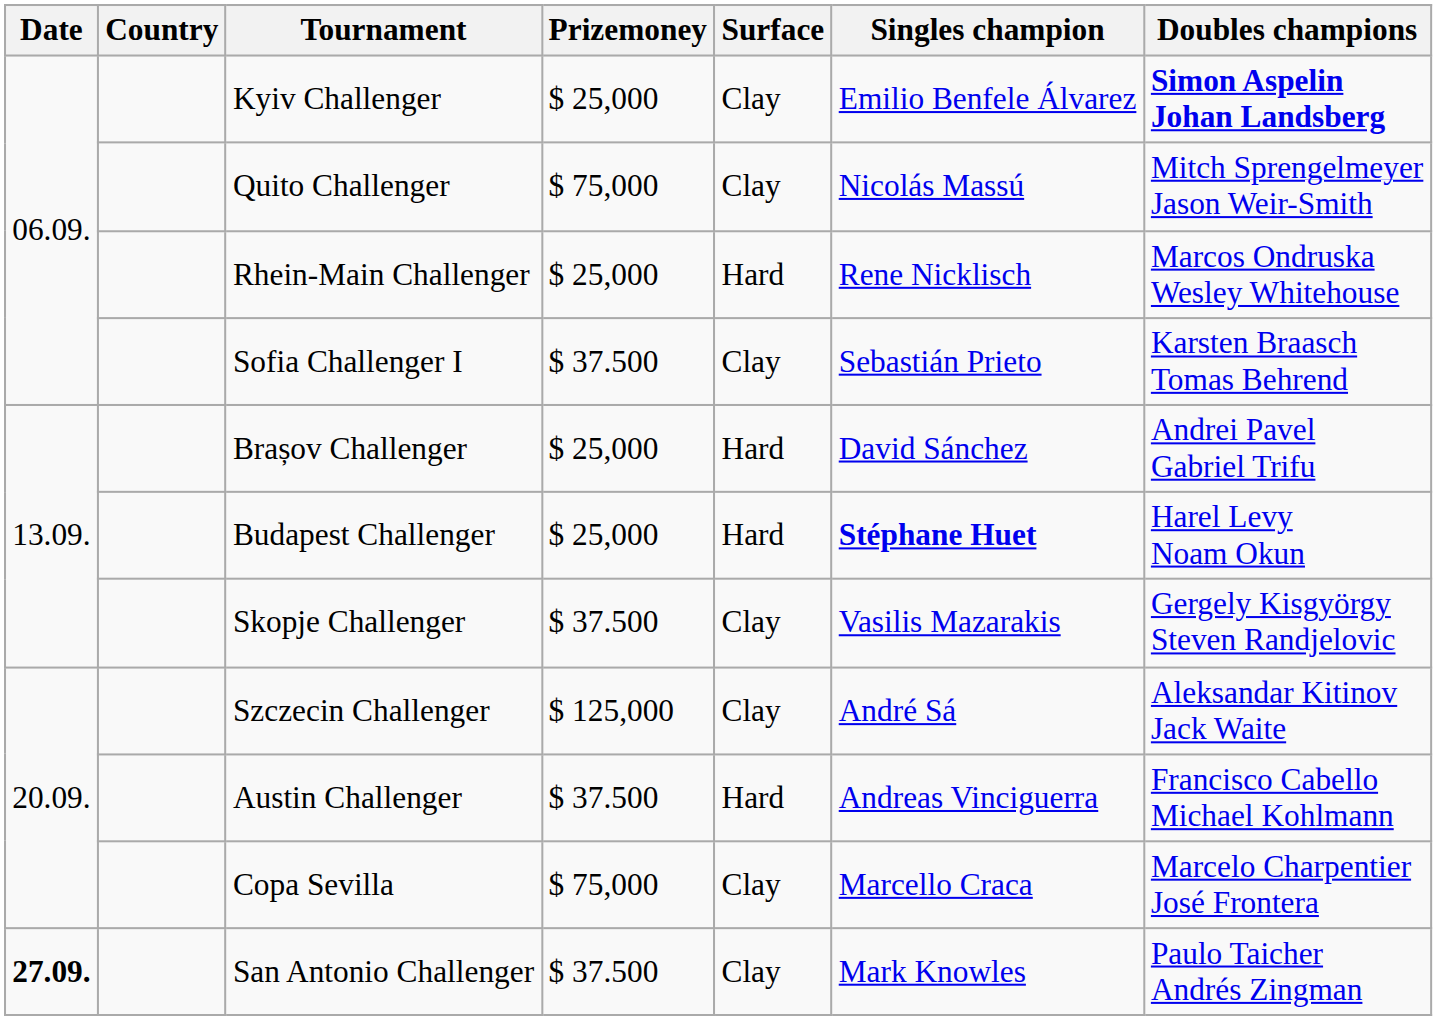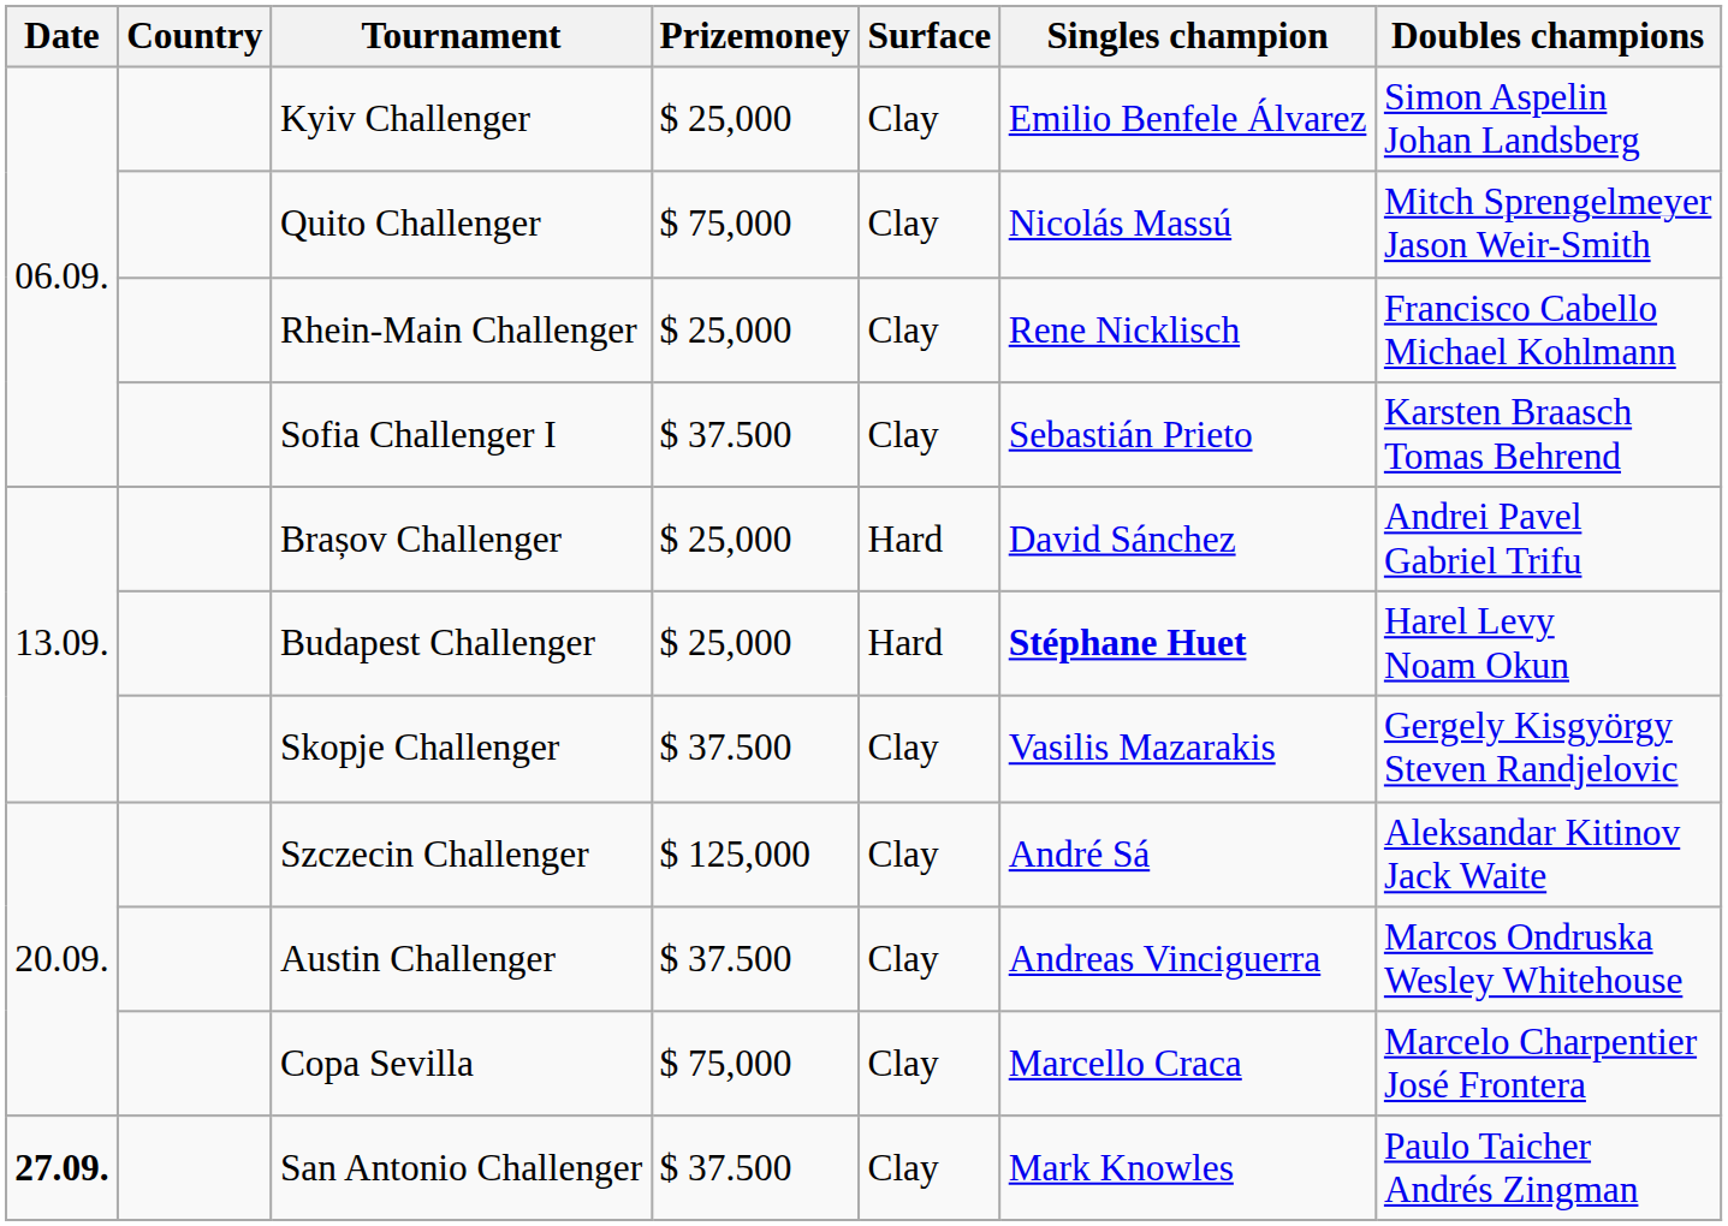 <table class="sortable wikitable" style=font-size:97%>
 <tr>
 <th>Date</th>
 <th>Country</th>
 <th>Tournament</th>
 <th>Prizemoney</th>
 <th>Surface</th>
 <th>Singles champion</th>
 <th>Doubles champions</th>
 </tr>
 <tr>
 <td rowspan="4">06.09.</td>
 <td></td>
 <td>Kyiv Challenger</td>
 <td>$ 25,000</td>
 <td>Clay</td>
 <td> <a href='#'>Emilio Benfele Álvarez</a></td>
-<td><strong> <a href='#'>Simon Aspelin</a><br> <a href='#'>Johan Landsberg</a></strong></td>
+<td> <a href='#'>Simon Aspelin</a><br> <a href='#'>Johan Landsberg</a></td>
 </tr>
 <tr>
 <td></td>
 <td>Quito Challenger</td>
 <td>$ 75,000</td>
 <td>Clay</td>
 <td> <a href='#'>Nicolás Massú</a></td>
 <td> <a href='#'>Mitch Sprengelmeyer</a><br> <a href='#'>Jason Weir-Smith</a></td>
 </tr>
 <tr>
 <td></td>
 <td>Rhein-Main Challenger</td>
 <td>$ 25,000</td>
-<td>Hard</td>
+<td>Clay</td>
 <td> <a href='#'>Rene Nicklisch</a></td>
-<td> <a href='#'>Marcos Ondruska</a><br> <a href='#'>Wesley Whitehouse</a></td>
+<td> <a href='#'>Francisco Cabello</a><br> <a href='#'>Michael Kohlmann</a></td>
 </tr>
 <tr>
 <td></td>
 <td>Sofia Challenger I</td>
 <td>$ 37.500</td>
 <td>Clay</td>
 <td> <a href='#'>Sebastián Prieto</a></td>
 <td> <a href='#'>Karsten Braasch</a><br> <a href='#'>Tomas Behrend</a></td>
 </tr>
 <tr>
 <td rowspan="3">13.09.</td>
 <td></td>
 <td>Brașov Challenger</td>
 <td>$ 25,000</td>
 <td>Hard</td>
 <td> <a href='#'>David Sánchez</a></td>
 <td> <a href='#'>Andrei Pavel</a><br>  <a href='#'>Gabriel Trifu</a></td>
 </tr>
 <tr>
 <td></td>
 <td>Budapest Challenger</td>
 <td>$ 25,000</td>
 <td>Hard</td>
 <td><strong> <a href='#'>Stéphane Huet</a></strong></td>
 <td> <a href='#'>Harel Levy</a><br> <a href='#'>Noam Okun</a></td>
 </tr>
 <tr>
 <td></td>
 <td>Skopje Challenger</td>
 <td>$ 37.500</td>
 <td>Clay</td>
 <td> <a href='#'>Vasilis Mazarakis</a></td>
 <td> <a href='#'>Gergely Kisgyörgy</a><br> <a href='#'>Steven Randjelovic</a></td>
 </tr>
 <tr>
 <td rowspan="3">20.09.</td>
 <td></td>
 <td>Szczecin Challenger</td>
 <td>$ 125,000</td>
 <td>Clay</td>
 <td> <a href='#'>André Sá</a></td>
 <td> <a href='#'>Aleksandar Kitinov</a><br> <a href='#'>Jack Waite</a></td>
 </tr>
 <tr>
 <td></td>
 <td>Austin Challenger</td>
 <td>$ 37.500</td>
-<td>Hard</td>
+<td>Clay</td>
 <td> <a href='#'>Andreas Vinciguerra</a></td>
-<td> <a href='#'>Francisco Cabello</a><br> <a href='#'>Michael Kohlmann</a></td>
+<td> <a href='#'>Marcos Ondruska</a><br> <a href='#'>Wesley Whitehouse</a></td>
 </tr>
 <tr>
 <td></td>
 <td>Copa Sevilla</td>
 <td>$ 75,000</td>
 <td>Clay</td>
 <td> <a href='#'>Marcello Craca</a></td>
 <td> <a href='#'>Marcelo Charpentier</a><br> <a href='#'>José Frontera</a></td>
 </tr>
 <tr>
 <td><strong>27.09.</strong></td>
 <td></td>
 <td>San Antonio Challenger</td>
 <td>$ 37.500</td>
 <td>Clay</td>
 <td> <a href='#'>Mark Knowles</a></td>
 <td> <a href='#'>Paulo Taicher</a> <br>  <a href='#'>Andrés Zingman</a></td>
 </tr>
 </table>
